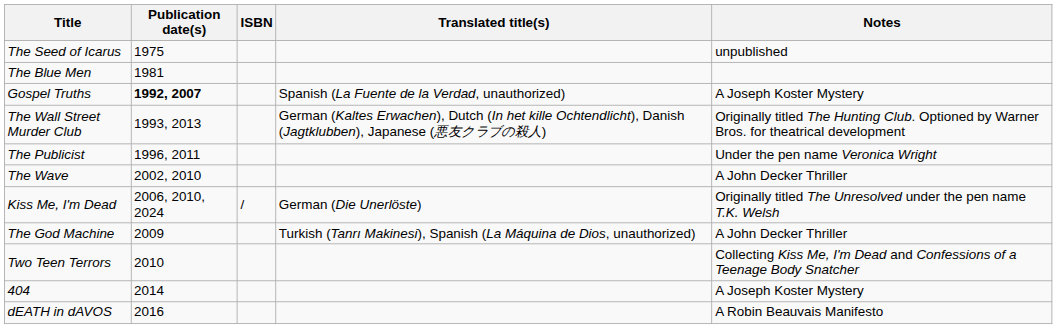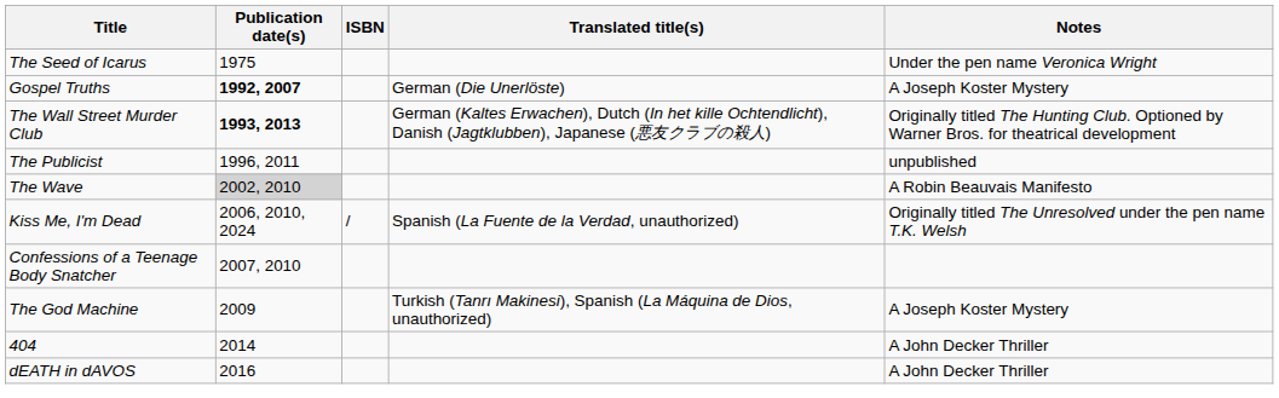 <table class="wikitable sortable">
 <tr>
 <th>Title</th>
 <th>Publication date(s)</th>
 <th>ISBN</th>
 <th>Translated title(s)</th>
 <th>Notes</th>
 </tr>
 <tr>
 <td><em>The Seed of Icarus</em></td>
 <td>1975</td>
 <td></td>
 <td></td>
-<td>unpublished</td>
-</tr>
-<tr>
-<td><em>The Blue Men</em></td>
-<td>1981</td>
-<td></td>
-<td></td>
-<td></td>
+<td>Under the pen name <em>Veronica Wright</em></td>
 </tr>
 <tr>
 <td><em>Gospel Truths</em></td>
 <td><strong>1992, 2007</strong></td>
 <td></td>
-<td>Spanish (<em>La Fuente de la Verdad</em>, unauthorized)</td>
+<td>German (<em>Die Unerlöste</em>)</td>
 <td>A Joseph Koster Mystery</td>
 </tr>
 <tr>
 <td><em>The Wall Street Murder Club</em></td>
-<td>1993, 2013</td>
+<td><strong>1993, 2013</strong></td>
 <td></td>
 <td>German (<em>Kaltes Erwachen</em>), Dutch (<em>In het kille Ochtendlicht</em>), Danish (<em>Jagtklubben</em>), Japanese (<em>悪友クラブの殺人</em>)</td>
 <td>Originally titled <em>The Hunting Club</em>. Optioned by Warner Bros. for theatrical development</td>
 </tr>
 <tr>
 <td><em>The Publicist</em></td>
 <td>1996, 2011</td>
 <td></td>
 <td></td>
-<td>Under the pen name <em>Veronica Wright</em></td>
+<td>unpublished</td>
 </tr>
 <tr>
 <td><em>The Wave</em></td>
-<td>2002, 2010</td>
+<td style="background: lightgrey;">2002, 2010</td>
 <td></td>
 <td></td>
-<td>A John Decker Thriller</td>
+<td>A Robin Beauvais Manifesto</td>
 </tr>
 <tr>
 <td><em>Kiss Me, I'm Dead</em></td>
 <td>2006, 2010, 2024</td>
 <td>/</td>
-<td>German (<em>Die Unerlöste</em>)</td>
+<td>Spanish (<em>La Fuente de la Verdad</em>, unauthorized)</td>
 <td>Originally titled <em>The Unresolved</em> under the pen name <em>T.K. Welsh</em></td>
+</tr>
+<tr>
+<td><em>Confessions of a Teenage Body Snatcher</em></td>
+<td>2007, 2010</td>
+<td></td>
+<td></td>
+<td></td>
 </tr>
 <tr>
 <td><em>The God Machine</em></td>
 <td>2009</td>
 <td></td>
 <td>Turkish (<em>Tanrı Makinesi</em>), Spanish (<em>La Máquina de Dios</em>, unauthorized)</td>
-<td>A John Decker Thriller</td>
-</tr>
-<tr>
-<td><em>Two Teen Terrors</em></td>
-<td>2010</td>
-<td></td>
-<td></td>
-<td>Collecting <em>Kiss Me, I'm Dead</em> and <em>Confessions of a Teenage Body Snatcher</em></td>
+<td>A Joseph Koster Mystery</td>
 </tr>
 <tr>
 <td><em>404</em></td>
 <td>2014</td>
 <td></td>
 <td></td>
-<td>A Joseph Koster Mystery</td>
+<td>A John Decker Thriller</td>
 </tr>
 <tr>
 <td><em>dEATH in dAVOS</em></td>
 <td>2016</td>
 <td></td>
 <td></td>
-<td>A Robin Beauvais Manifesto</td>
+<td>A John Decker Thriller</td>
 </tr>
 </table>
